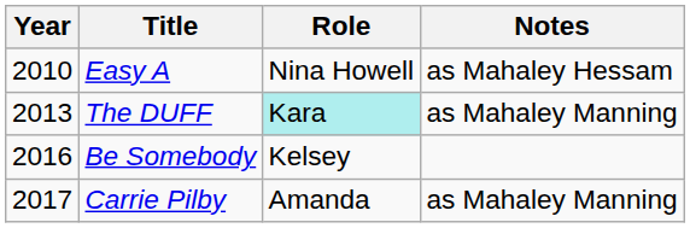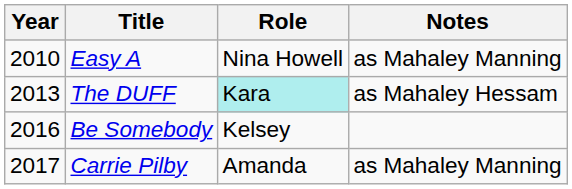 <table class="wikitable sortable">
 <tr>
 <th>Year</th>
 <th>Title</th>
 <th>Role</th>
 <th class="unsortable">Notes</th>
 </tr>
 <tr>
 <td>2010</td>
 <td><em><a href='#'>Easy A</a></em></td>
 <td>Nina Howell</td>
-<td>as Mahaley Hessam</td>
+<td>as Mahaley Manning</td>
 </tr>
 <tr>
 <td>2013</td>
 <td><em><a href='#'>The DUFF</a></em></td>
 <td style="background: paleturquoise;">Kara</td>
-<td>as Mahaley Manning</td>
+<td>as Mahaley Hessam</td>
 </tr>
 <tr>
 <td>2016</td>
 <td><em><a href='#'>Be Somebody</a></em></td>
 <td>Kelsey</td>
 <td></td>
 </tr>
 <tr>
 <td>2017</td>
 <td><em><a href='#'>Carrie Pilby</a></em></td>
 <td>Amanda</td>
 <td>as Mahaley Manning</td>
 </tr>
 </table>
